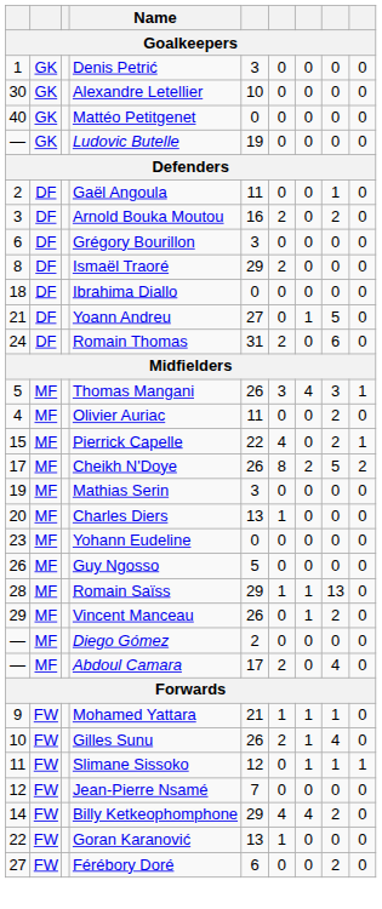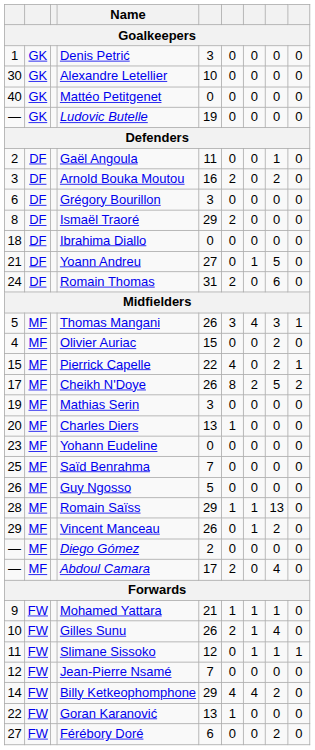 <table class="wikitable" style="text-align:center">
 <tr>
 <th></th>
 <th></th>
 <th></th>
 <th>Name</th>
 <th width="20"></th>
 <th width="20"></th>
 <th width="20"></th>
 <th width="20"></th>
 <th width="20"></th>
 </tr>
 <tr>
 <th colspan="9">Goalkeepers</th>
 </tr>
 <tr>
 <td>1</td>
 <td><a href='#'>GK</a></td>
 <td></td>
 <td align="left"><a href='#'>Denis Petrić</a></td>
 <td>3</td>
 <td>0</td>
 <td>0</td>
 <td>0</td>
 <td>0</td>
 </tr>
 <tr>
 <td>30</td>
 <td><a href='#'>GK</a></td>
 <td></td>
 <td align="left"><a href='#'>Alexandre Letellier</a></td>
 <td>10</td>
 <td>0</td>
 <td>0</td>
 <td>0</td>
 <td>0</td>
 </tr>
 <tr>
 <td>40</td>
 <td><a href='#'>GK</a></td>
 <td></td>
 <td align="left"><a href='#'>Mattéo Petitgenet</a></td>
 <td>0</td>
 <td>0</td>
 <td>0</td>
 <td>0</td>
 <td>0</td>
 </tr>
 <tr>
 <td>—</td>
 <td><a href='#'>GK</a></td>
 <td></td>
 <td align="left"><em><a href='#'>Ludovic Butelle</a></em></td>
 <td>19</td>
 <td>0</td>
 <td>0</td>
 <td>0</td>
 <td>0</td>
 </tr>
 <tr>
 <th colspan="9">Defenders</th>
 </tr>
 <tr>
 <td>2</td>
 <td><a href='#'>DF</a></td>
 <td></td>
 <td align="left"><a href='#'>Gaël Angoula</a></td>
 <td>11</td>
 <td>0</td>
 <td>0</td>
 <td>1</td>
 <td>0</td>
 </tr>
 <tr>
 <td>3</td>
 <td><a href='#'>DF</a></td>
 <td></td>
 <td align="left"><a href='#'>Arnold Bouka Moutou</a></td>
 <td>16</td>
 <td>2</td>
 <td>0</td>
 <td>2</td>
 <td>0</td>
 </tr>
 <tr>
 <td>6</td>
 <td><a href='#'>DF</a></td>
 <td></td>
 <td align="left"><a href='#'>Grégory Bourillon</a></td>
 <td>3</td>
 <td>0</td>
 <td>0</td>
 <td>0</td>
 <td>0</td>
 </tr>
 <tr>
 <td>8</td>
 <td><a href='#'>DF</a></td>
 <td></td>
 <td align="left"><a href='#'>Ismaël Traoré</a></td>
 <td>29</td>
 <td>2</td>
 <td>0</td>
 <td>0</td>
 <td>0</td>
 </tr>
 <tr>
 <td>18</td>
 <td><a href='#'>DF</a></td>
 <td></td>
 <td align="left"><a href='#'>Ibrahima Diallo</a></td>
 <td>0</td>
 <td>0</td>
 <td>0</td>
 <td>0</td>
 <td>0</td>
 </tr>
 <tr>
 <td>21</td>
 <td><a href='#'>DF</a></td>
 <td></td>
 <td align="left"><a href='#'>Yoann Andreu</a></td>
 <td>27</td>
 <td>0</td>
 <td>1</td>
 <td>5</td>
 <td>0</td>
 </tr>
 <tr>
 <td>24</td>
 <td><a href='#'>DF</a></td>
 <td></td>
 <td align="left"><a href='#'>Romain Thomas</a></td>
 <td>31</td>
 <td>2</td>
 <td>0</td>
 <td>6</td>
 <td>0</td>
 </tr>
 <tr>
 <th colspan="9">Midfielders</th>
 </tr>
 <tr>
 <td>5</td>
 <td><a href='#'>MF</a></td>
 <td></td>
 <td align="left"><a href='#'>Thomas Mangani</a></td>
 <td>26</td>
 <td>3</td>
 <td>4</td>
 <td>3</td>
 <td>1</td>
 </tr>
 <tr>
 <td>4</td>
 <td><a href='#'>MF</a></td>
 <td></td>
 <td align="left"><a href='#'>Olivier Auriac</a></td>
-<td>11</td>
+<td>15</td>
 <td>0</td>
 <td>0</td>
 <td>2</td>
 <td>0</td>
 </tr>
 <tr>
 <td>15</td>
 <td><a href='#'>MF</a></td>
 <td></td>
 <td align="left"><a href='#'>Pierrick Capelle</a></td>
 <td>22</td>
 <td>4</td>
 <td>0</td>
 <td>2</td>
 <td>1</td>
 </tr>
 <tr>
 <td>17</td>
 <td><a href='#'>MF</a></td>
 <td></td>
 <td align="left"><a href='#'>Cheikh N'Doye</a></td>
 <td>26</td>
 <td>8</td>
 <td>2</td>
 <td>5</td>
 <td>2</td>
 </tr>
 <tr>
 <td>19</td>
 <td><a href='#'>MF</a></td>
 <td></td>
 <td align="left"><a href='#'>Mathias Serin</a></td>
 <td>3</td>
 <td>0</td>
 <td>0</td>
 <td>0</td>
 <td>0</td>
 </tr>
 <tr>
 <td>20</td>
 <td><a href='#'>MF</a></td>
 <td></td>
 <td align="left"><a href='#'>Charles Diers</a></td>
 <td>13</td>
 <td>1</td>
 <td>0</td>
 <td>0</td>
 <td>0</td>
 </tr>
 <tr>
 <td>23</td>
 <td><a href='#'>MF</a></td>
 <td></td>
 <td align="left"><a href='#'>Yohann Eudeline</a></td>
 <td>0</td>
+<td>0</td>
+<td>0</td>
+<td>0</td>
+<td>0</td>
+</tr>
+<tr>
+<td>25</td>
+<td><a href='#'>MF</a></td>
+<td></td>
+<td align="left"><a href='#'>Saïd Benrahma</a></td>
+<td>7</td>
 <td>0</td>
 <td>0</td>
 <td>0</td>
 <td>0</td>
 </tr>
 <tr>
 <td>26</td>
 <td><a href='#'>MF</a></td>
 <td></td>
 <td align="left"><a href='#'>Guy Ngosso</a></td>
 <td>5</td>
 <td>0</td>
 <td>0</td>
 <td>0</td>
 <td>0</td>
 </tr>
 <tr>
 <td>28</td>
 <td><a href='#'>MF</a></td>
 <td></td>
 <td align="left"><a href='#'>Romain Saïss</a></td>
 <td>29</td>
 <td>1</td>
 <td>1</td>
 <td>13</td>
 <td>0</td>
 </tr>
 <tr>
 <td>29</td>
 <td><a href='#'>MF</a></td>
 <td></td>
 <td align="left"><a href='#'>Vincent Manceau</a></td>
 <td>26</td>
 <td>0</td>
 <td>1</td>
 <td>2</td>
 <td>0</td>
 </tr>
 <tr>
 <td>—</td>
 <td><a href='#'>MF</a></td>
 <td></td>
 <td align="left"><em><a href='#'>Diego Gómez</a></em></td>
 <td>2</td>
 <td>0</td>
 <td>0</td>
 <td>0</td>
 <td>0</td>
 </tr>
 <tr>
 <td>—</td>
 <td><a href='#'>MF</a></td>
 <td></td>
 <td align="left"><em><a href='#'>Abdoul Camara</a></em></td>
 <td>17</td>
 <td>2</td>
 <td>0</td>
 <td>4</td>
 <td>0</td>
 </tr>
 <tr>
 <th colspan="9">Forwards</th>
 </tr>
 <tr>
 <td>9</td>
 <td><a href='#'>FW</a></td>
 <td></td>
 <td align="left"><a href='#'>Mohamed Yattara</a></td>
 <td>21</td>
 <td>1</td>
 <td>1</td>
 <td>1</td>
 <td>0</td>
 </tr>
 <tr>
 <td>10</td>
 <td><a href='#'>FW</a></td>
 <td></td>
 <td align="left"><a href='#'>Gilles Sunu</a></td>
 <td>26</td>
 <td>2</td>
 <td>1</td>
 <td>4</td>
 <td>0</td>
 </tr>
 <tr>
 <td>11</td>
 <td><a href='#'>FW</a></td>
 <td></td>
 <td align="left"><a href='#'>Slimane Sissoko</a></td>
 <td>12</td>
 <td>0</td>
 <td>1</td>
 <td>1</td>
 <td>1</td>
 </tr>
 <tr>
 <td>12</td>
 <td><a href='#'>FW</a></td>
 <td></td>
 <td align="left"><a href='#'>Jean-Pierre Nsamé</a></td>
 <td>7</td>
 <td>0</td>
 <td>0</td>
 <td>0</td>
 <td>0</td>
 </tr>
 <tr>
 <td>14</td>
 <td><a href='#'>FW</a></td>
 <td></td>
 <td align="left"><a href='#'>Billy Ketkeophomphone</a></td>
 <td>29</td>
 <td>4</td>
 <td>4</td>
 <td>2</td>
 <td>0</td>
 </tr>
 <tr>
 <td>22</td>
 <td><a href='#'>FW</a></td>
 <td></td>
 <td align="left"><a href='#'>Goran Karanović</a></td>
 <td>13</td>
 <td>1</td>
 <td>0</td>
 <td>0</td>
 <td>0</td>
 </tr>
 <tr>
 <td>27</td>
 <td><a href='#'>FW</a></td>
 <td></td>
 <td align="left"><a href='#'>Férébory Doré</a></td>
 <td>6</td>
 <td>0</td>
 <td>0</td>
 <td>2</td>
 <td>0</td>
 </tr>
 </table>
